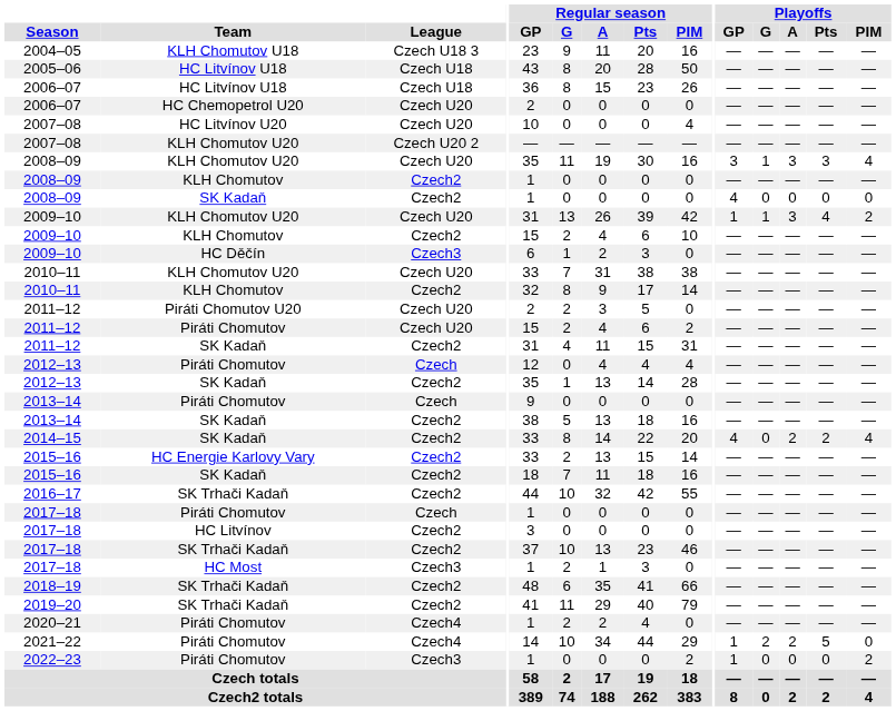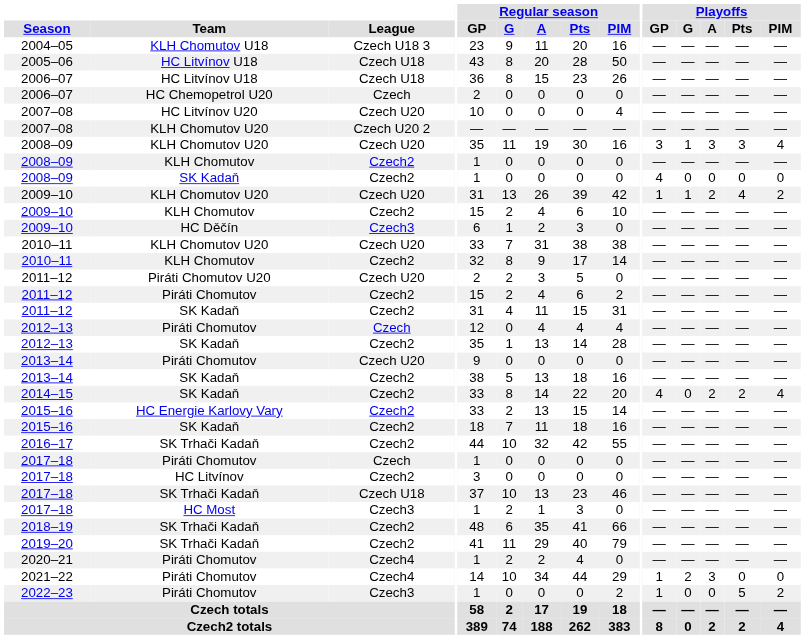 <table border="0" cellpadding="1" cellspacing="0" style="text-align:center; width:60em">
 <tr bgcolor="#e0e0e0">
 <th colspan="3" bgcolor="#ffffff"></th>
 <th rowspan="99" bgcolor="#ffffff"></th>
 <th colspan="5"><a href='#'>Regular season</a></th>
 <th rowspan="99" bgcolor="#ffffff"></th>
 <th colspan="5"><a href='#'>Playoffs</a></th>
 </tr>
 <tr bgcolor="#e0e0e0">
 <th><a href='#'>Season</a></th>
 <th>Team</th>
 <th>League</th>
 <th>GP</th>
 <th><a href='#'>G</a></th>
 <th><a href='#'>A</a></th>
 <th><a href='#'>Pts</a></th>
 <th><a href='#'>PIM</a></th>
 <th>GP</th>
 <th>G</th>
 <th>A</th>
 <th>Pts</th>
 <th>PIM</th>
 </tr>
 <tr>
 <td>2004–05</td>
 <td><a href='#'>KLH Chomutov</a> U18</td>
 <td>Czech U18 3</td>
 <td>23</td>
 <td>9</td>
 <td>11</td>
 <td>20</td>
 <td>16</td>
 <td>—</td>
 <td>—</td>
 <td>—</td>
 <td>—</td>
 <td>—</td>
 </tr>
 <tr bgcolor="#f0f0f0">
 <td>2005–06</td>
 <td><a href='#'>HC Litvínov</a> U18</td>
 <td>Czech U18</td>
 <td>43</td>
 <td>8</td>
 <td>20</td>
 <td>28</td>
 <td>50</td>
 <td>—</td>
 <td>—</td>
 <td>—</td>
 <td>—</td>
 <td>—</td>
 </tr>
 <tr>
 <td>2006–07</td>
 <td>HC Litvínov U18</td>
 <td>Czech U18</td>
 <td>36</td>
 <td>8</td>
 <td>15</td>
 <td>23</td>
 <td>26</td>
 <td>—</td>
 <td>—</td>
 <td>—</td>
 <td>—</td>
 <td>—</td>
 </tr>
 <tr bgcolor="#f0f0f0">
 <td>2006–07</td>
 <td>HC Chemopetrol U20</td>
-<td>Czech U20</td>
+<td>Czech</td>
 <td>2</td>
 <td>0</td>
 <td>0</td>
 <td>0</td>
 <td>0</td>
 <td>—</td>
 <td>—</td>
 <td>—</td>
 <td>—</td>
 <td>—</td>
 </tr>
 <tr>
 <td>2007–08</td>
 <td>HC Litvínov U20</td>
 <td>Czech U20</td>
 <td>10</td>
 <td>0</td>
 <td>0</td>
 <td>0</td>
 <td>4</td>
 <td>—</td>
 <td>—</td>
 <td>—</td>
 <td>—</td>
 <td>—</td>
 </tr>
 <tr bgcolor="#f0f0f0">
 <td>2007–08</td>
 <td>KLH Chomutov U20</td>
 <td>Czech U20 2</td>
 <td>—</td>
 <td>—</td>
 <td>—</td>
 <td>—</td>
 <td>—</td>
 <td>—</td>
 <td>—</td>
 <td>—</td>
 <td>—</td>
 <td>—</td>
 </tr>
 <tr>
 <td>2008–09</td>
 <td>KLH Chomutov U20</td>
 <td>Czech U20</td>
 <td>35</td>
 <td>11</td>
 <td>19</td>
 <td>30</td>
 <td>16</td>
 <td>3</td>
 <td>1</td>
 <td>3</td>
 <td>3</td>
 <td>4</td>
 </tr>
 <tr bgcolor="#f0f0f0">
 <td><a href='#'>2008–09</a></td>
 <td>KLH Chomutov</td>
 <td><a href='#'>Czech2</a></td>
 <td>1</td>
 <td>0</td>
 <td>0</td>
 <td>0</td>
 <td>0</td>
 <td>—</td>
 <td>—</td>
 <td>—</td>
 <td>—</td>
 <td>—</td>
 </tr>
 <tr>
 <td><a href='#'>2008–09</a></td>
 <td><a href='#'>SK Kadaň</a></td>
 <td>Czech2</td>
 <td>1</td>
 <td>0</td>
 <td>0</td>
 <td>0</td>
 <td>0</td>
 <td>4</td>
 <td>0</td>
 <td>0</td>
 <td>0</td>
 <td>0</td>
 </tr>
 <tr bgcolor="#f0f0f0">
 <td>2009–10</td>
 <td>KLH Chomutov U20</td>
 <td>Czech U20</td>
 <td>31</td>
 <td>13</td>
 <td>26</td>
 <td>39</td>
 <td>42</td>
 <td>1</td>
 <td>1</td>
-<td>3</td>
+<td>2</td>
 <td>4</td>
 <td>2</td>
 </tr>
 <tr>
 <td><a href='#'>2009–10</a></td>
 <td>KLH Chomutov</td>
 <td>Czech2</td>
 <td>15</td>
 <td>2</td>
 <td>4</td>
 <td>6</td>
 <td>10</td>
 <td>—</td>
 <td>—</td>
 <td>—</td>
 <td>—</td>
 <td>—</td>
 </tr>
 <tr bgcolor="#f0f0f0">
 <td><a href='#'>2009–10</a></td>
 <td>HC Děčín</td>
 <td><a href='#'>Czech3</a></td>
 <td>6</td>
 <td>1</td>
 <td>2</td>
 <td>3</td>
 <td>0</td>
 <td>—</td>
 <td>—</td>
 <td>—</td>
 <td>—</td>
 <td>—</td>
 </tr>
 <tr>
 <td>2010–11</td>
 <td>KLH Chomutov U20</td>
 <td>Czech U20</td>
 <td>33</td>
 <td>7</td>
 <td>31</td>
 <td>38</td>
 <td>38</td>
 <td>—</td>
 <td>—</td>
 <td>—</td>
 <td>—</td>
 <td>—</td>
 </tr>
 <tr bgcolor="#f0f0f0">
 <td><a href='#'>2010–11</a></td>
 <td>KLH Chomutov</td>
 <td>Czech2</td>
 <td>32</td>
 <td>8</td>
 <td>9</td>
 <td>17</td>
 <td>14</td>
 <td>—</td>
 <td>—</td>
 <td>—</td>
 <td>—</td>
 <td>—</td>
 </tr>
 <tr>
 <td>2011–12</td>
 <td>Piráti Chomutov U20</td>
 <td>Czech U20</td>
 <td>2</td>
 <td>2</td>
 <td>3</td>
 <td>5</td>
 <td>0</td>
 <td>—</td>
 <td>—</td>
 <td>—</td>
 <td>—</td>
 <td>—</td>
 </tr>
 <tr bgcolor="#f0f0f0">
 <td><a href='#'>2011–12</a></td>
 <td>Piráti Chomutov</td>
-<td>Czech U20</td>
+<td>Czech2</td>
 <td>15</td>
 <td>2</td>
 <td>4</td>
 <td>6</td>
 <td>2</td>
 <td>—</td>
 <td>—</td>
 <td>—</td>
 <td>—</td>
 <td>—</td>
 </tr>
 <tr>
 <td><a href='#'>2011–12</a></td>
 <td>SK Kadaň</td>
 <td>Czech2</td>
 <td>31</td>
 <td>4</td>
 <td>11</td>
 <td>15</td>
 <td>31</td>
 <td>—</td>
 <td>—</td>
 <td>—</td>
 <td>—</td>
 <td>—</td>
 </tr>
 <tr bgcolor="#f0f0f0">
 <td><a href='#'>2012–13</a></td>
 <td>Piráti Chomutov</td>
 <td><a href='#'>Czech</a></td>
 <td>12</td>
 <td>0</td>
 <td>4</td>
 <td>4</td>
 <td>4</td>
 <td>—</td>
 <td>—</td>
 <td>—</td>
 <td>—</td>
 <td>—</td>
 </tr>
 <tr>
 <td><a href='#'>2012–13</a></td>
 <td>SK Kadaň</td>
 <td>Czech2</td>
 <td>35</td>
 <td>1</td>
 <td>13</td>
 <td>14</td>
 <td>28</td>
 <td>—</td>
 <td>—</td>
 <td>—</td>
 <td>—</td>
 <td>—</td>
 </tr>
 <tr bgcolor="#f0f0f0">
 <td><a href='#'>2013–14</a></td>
 <td>Piráti Chomutov</td>
-<td>Czech</td>
+<td>Czech U20</td>
 <td>9</td>
 <td>0</td>
 <td>0</td>
 <td>0</td>
 <td>0</td>
 <td>—</td>
 <td>—</td>
 <td>—</td>
 <td>—</td>
 <td>—</td>
 </tr>
 <tr>
 <td><a href='#'>2013–14</a></td>
 <td>SK Kadaň</td>
 <td>Czech2</td>
 <td>38</td>
 <td>5</td>
 <td>13</td>
 <td>18</td>
 <td>16</td>
 <td>—</td>
 <td>—</td>
 <td>—</td>
 <td>—</td>
 <td>—</td>
 </tr>
 <tr bgcolor="#f0f0f0">
 <td><a href='#'>2014–15</a></td>
 <td>SK Kadaň</td>
 <td>Czech2</td>
 <td>33</td>
 <td>8</td>
 <td>14</td>
 <td>22</td>
 <td>20</td>
 <td>4</td>
 <td>0</td>
 <td>2</td>
 <td>2</td>
 <td>4</td>
 </tr>
 <tr>
 <td><a href='#'>2015–16</a></td>
 <td><a href='#'>HC Energie Karlovy Vary</a></td>
 <td><a href='#'>Czech2</a></td>
 <td>33</td>
 <td>2</td>
 <td>13</td>
 <td>15</td>
 <td>14</td>
 <td>—</td>
 <td>—</td>
 <td>—</td>
 <td>—</td>
 <td>—</td>
 </tr>
 <tr bgcolor="#f0f0f0">
 <td><a href='#'>2015–16</a></td>
 <td>SK Kadaň</td>
 <td>Czech2</td>
 <td>18</td>
 <td>7</td>
 <td>11</td>
 <td>18</td>
 <td>16</td>
 <td>—</td>
 <td>—</td>
 <td>—</td>
 <td>—</td>
 <td>—</td>
 </tr>
 <tr>
 <td><a href='#'>2016–17</a></td>
 <td>SK Trhači Kadaň</td>
 <td>Czech2</td>
 <td>44</td>
 <td>10</td>
 <td>32</td>
 <td>42</td>
 <td>55</td>
 <td>—</td>
 <td>—</td>
 <td>—</td>
 <td>—</td>
 <td>—</td>
 </tr>
 <tr bgcolor="#f0f0f0">
 <td><a href='#'>2017–18</a></td>
 <td>Piráti Chomutov</td>
 <td>Czech</td>
 <td>1</td>
 <td>0</td>
 <td>0</td>
 <td>0</td>
 <td>0</td>
 <td>—</td>
 <td>—</td>
 <td>—</td>
 <td>—</td>
 <td>—</td>
 </tr>
 <tr>
 <td><a href='#'>2017–18</a></td>
 <td>HC Litvínov</td>
 <td>Czech2</td>
 <td>3</td>
 <td>0</td>
 <td>0</td>
 <td>0</td>
 <td>0</td>
 <td>—</td>
 <td>—</td>
 <td>—</td>
 <td>—</td>
 <td>—</td>
 </tr>
 <tr bgcolor="#f0f0f0">
 <td><a href='#'>2017–18</a></td>
 <td>SK Trhači Kadaň</td>
-<td>Czech2</td>
+<td>Czech U18</td>
 <td>37</td>
 <td>10</td>
 <td>13</td>
 <td>23</td>
 <td>46</td>
 <td>—</td>
 <td>—</td>
 <td>—</td>
 <td>—</td>
 <td>—</td>
 </tr>
 <tr>
 <td><a href='#'>2017–18</a></td>
 <td><a href='#'>HC Most</a></td>
 <td>Czech3</td>
 <td>1</td>
 <td>2</td>
 <td>1</td>
 <td>3</td>
 <td>0</td>
 <td>—</td>
 <td>—</td>
 <td>—</td>
 <td>—</td>
 <td>—</td>
 </tr>
 <tr bgcolor="#f0f0f0">
 <td><a href='#'>2018–19</a></td>
 <td>SK Trhači Kadaň</td>
 <td>Czech2</td>
 <td>48</td>
 <td>6</td>
 <td>35</td>
 <td>41</td>
 <td>66</td>
 <td>—</td>
 <td>—</td>
 <td>—</td>
 <td>—</td>
 <td>—</td>
 </tr>
 <tr>
 <td><a href='#'>2019–20</a></td>
 <td>SK Trhači Kadaň</td>
 <td>Czech2</td>
 <td>41</td>
 <td>11</td>
 <td>29</td>
 <td>40</td>
 <td>79</td>
 <td>—</td>
 <td>—</td>
 <td>—</td>
 <td>—</td>
 <td>—</td>
 </tr>
 <tr bgcolor="#f0f0f0">
 <td>2020–21</td>
 <td>Piráti Chomutov</td>
 <td>Czech4</td>
 <td>1</td>
 <td>2</td>
 <td>2</td>
 <td>4</td>
 <td>0</td>
 <td>—</td>
 <td>—</td>
 <td>—</td>
 <td>—</td>
 <td>—</td>
 </tr>
 <tr>
 <td>2021–22</td>
 <td>Piráti Chomutov</td>
 <td>Czech4</td>
 <td>14</td>
 <td>10</td>
 <td>34</td>
 <td>44</td>
 <td>29</td>
 <td>1</td>
 <td>2</td>
-<td>2</td>
-<td>5</td>
+<td>3</td>
+<td>0</td>
 <td>0</td>
 </tr>
 <tr bgcolor="#f0f0f0">
 <td><a href='#'>2022–23</a></td>
 <td>Piráti Chomutov</td>
 <td>Czech3</td>
 <td>1</td>
 <td>0</td>
 <td>0</td>
 <td>0</td>
 <td>2</td>
 <td>1</td>
 <td>0</td>
 <td>0</td>
-<td>0</td>
+<td>5</td>
 <td>2</td>
 </tr>
 <tr>
 </tr>
 <tr ALIGN="center" bgcolor="#e0e0e0">
 <th colspan="3">Czech totals</th>
 <th ALIGN="center">58</th>
 <th ALIGN="center">2</th>
 <th ALIGN="center">17</th>
 <th ALIGN="center">19</th>
 <th ALIGN="center">18</th>
 <th ALIGN="center">—</th>
 <th ALIGN="center">—</th>
 <th ALIGN="center">—</th>
 <th ALIGN="center">—</th>
 <th ALIGN="center">—</th>
 </tr>
 <tr>
 </tr>
 <tr ALIGN="center" bgcolor="#e0e0e0">
 <th colspan="3">Czech2 totals</th>
 <th ALIGN="center">389</th>
 <th ALIGN="center">74</th>
 <th ALIGN="center">188</th>
 <th ALIGN="center">262</th>
 <th ALIGN="center">383</th>
 <th ALIGN="center">8</th>
 <th ALIGN="center">0</th>
 <th ALIGN="center">2</th>
 <th ALIGN="center">2</th>
 <th ALIGN="center">4</th>
 </tr>
 </table>
